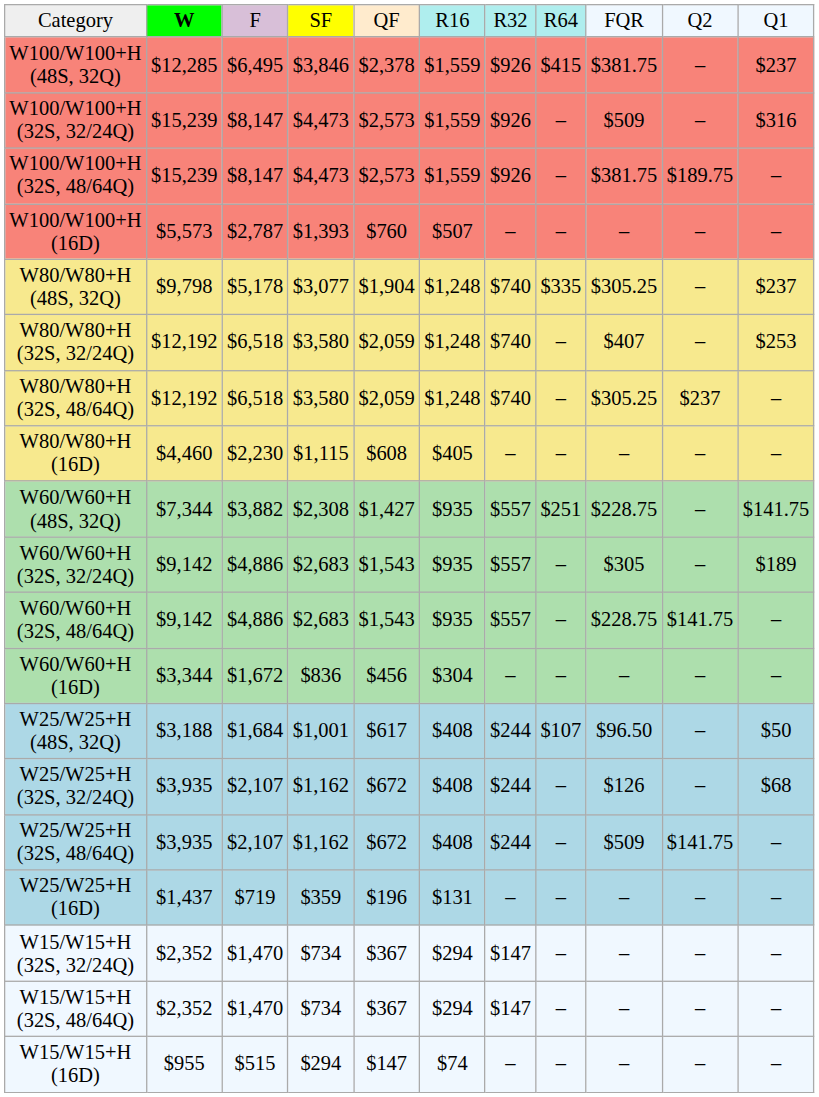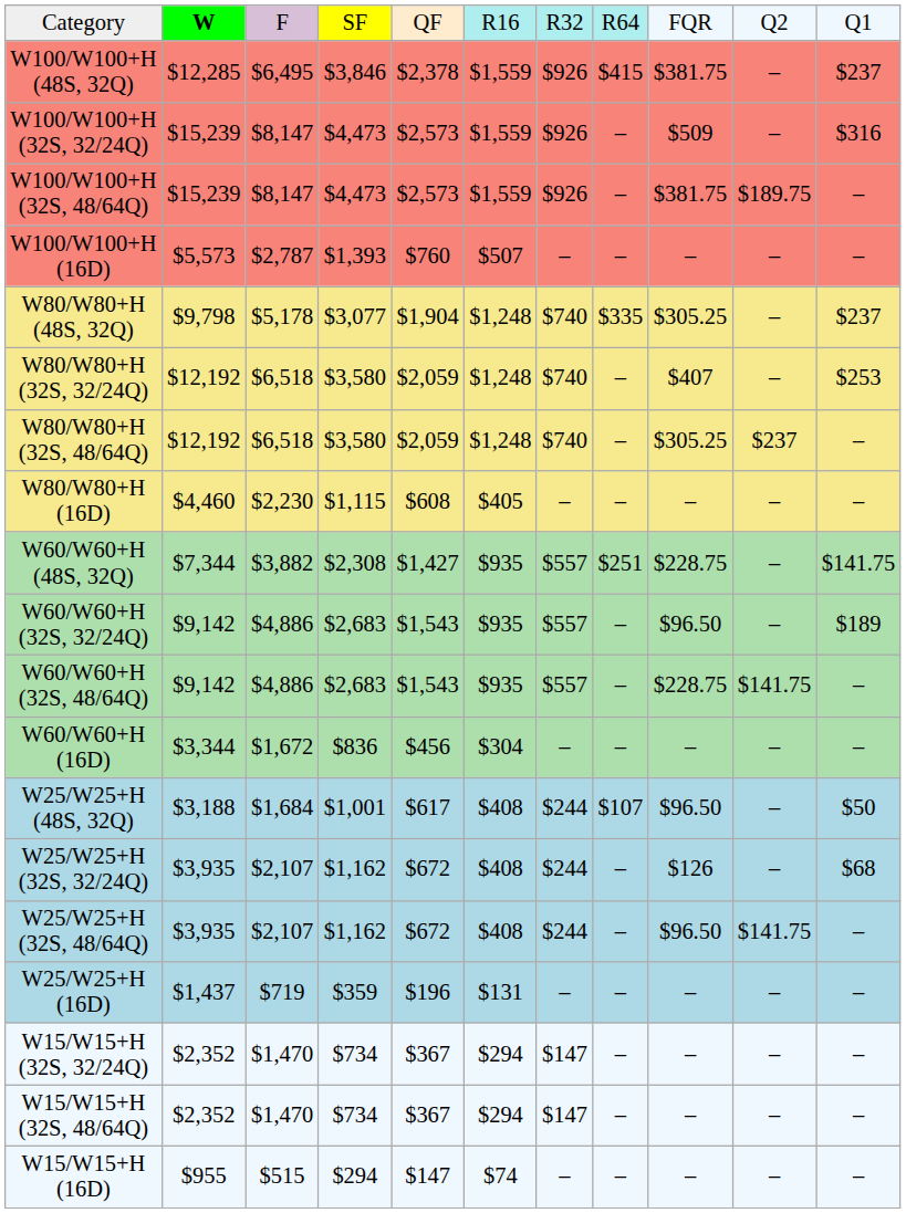 <table class="wikitable" style="font-size:100%">
 <tr align=center>
 <td style="background:#efefef;">Category</td>
 <td style="width:40px; background:lime;"><strong>W</strong></td>
 <td style="width:40px; background:thistle;">F</td>
 <td style="width:40px; background:#ff0;">SF</td>
 <td style="width:40px; background:#ffebcd;">QF</td>
 <td style="width:40px; background:#afeeee;">R16</td>
 <td style="width:40px; background:#afeeee;">R32</td>
 <td style="width:40px; background:#afeeee;">R64</td>
 <td style="width:40px; background:#f0f8ff;">FQR</td>
 <td style="width:40px; background:#f0f8ff;">Q2</td>
 <td style="width:40px; background:#f0f8ff;">Q1</td>
 </tr>
 <tr style="text-align:center; background:#f88379;">
 <td>W100/W100+H (48S, 32Q)</td>
 <td>$12,285</td>
 <td>$6,495</td>
 <td>$3,846</td>
 <td>$2,378</td>
 <td>$1,559</td>
 <td>$926</td>
 <td>$415</td>
 <td>$381.75</td>
 <td>–</td>
 <td>$237</td>
 </tr>
 <tr style="text-align:center; background:#f88379;">
 <td>W100/W100+H (32S, 32/24Q)</td>
 <td>$15,239</td>
 <td>$8,147</td>
 <td>$4,473</td>
 <td>$2,573</td>
 <td>$1,559</td>
 <td>$926</td>
 <td>–</td>
 <td>$509</td>
 <td>–</td>
 <td>$316</td>
 </tr>
 <tr style="text-align:center; background:#f88379;">
 <td>W100/W100+H (32S, 48/64Q)</td>
 <td>$15,239</td>
 <td>$8,147</td>
 <td>$4,473</td>
 <td>$2,573</td>
 <td>$1,559</td>
 <td>$926</td>
 <td>–</td>
 <td>$381.75</td>
 <td>$189.75</td>
 <td>–</td>
 </tr>
 <tr style="text-align:center; background:#f88379;">
 <td>W100/W100+H (16D)</td>
 <td>$5,573</td>
 <td>$2,787</td>
 <td>$1,393</td>
 <td>$760</td>
 <td>$507</td>
 <td>–</td>
 <td>–</td>
 <td>–</td>
 <td>–</td>
 <td>–</td>
 </tr>
 <tr style="text-align:center; background:#f7e98e;">
 <td>W80/W80+H (48S, 32Q)</td>
 <td>$9,798</td>
 <td>$5,178</td>
 <td>$3,077</td>
 <td>$1,904</td>
 <td>$1,248</td>
 <td>$740</td>
 <td>$335</td>
 <td>$305.25</td>
 <td>–</td>
 <td>$237</td>
 </tr>
 <tr style="text-align:center; background:#f7e98e;">
 <td>W80/W80+H (32S, 32/24Q)</td>
 <td>$12,192</td>
 <td>$6,518</td>
 <td>$3,580</td>
 <td>$2,059</td>
 <td>$1,248</td>
 <td>$740</td>
 <td>–</td>
 <td>$407</td>
 <td>–</td>
 <td>$253</td>
 </tr>
 <tr style="text-align:center; background:#f7e98e;">
 <td>W80/W80+H (32S, 48/64Q)</td>
 <td>$12,192</td>
 <td>$6,518</td>
 <td>$3,580</td>
 <td>$2,059</td>
 <td>$1,248</td>
 <td>$740</td>
 <td>–</td>
 <td>$305.25</td>
 <td>$237</td>
 <td>–</td>
 </tr>
 <tr style="text-align:center; background:#f7e98e;">
 <td>W80/W80+H (16D)</td>
 <td>$4,460</td>
 <td>$2,230</td>
 <td>$1,115</td>
 <td>$608</td>
 <td>$405</td>
 <td>–</td>
 <td>–</td>
 <td>–</td>
 <td>–</td>
 <td>–</td>
 </tr>
 <tr style="text-align:center; background:#addfad;">
 <td>W60/W60+H (48S, 32Q)</td>
 <td>$7,344</td>
 <td>$3,882</td>
 <td>$2,308</td>
 <td>$1,427</td>
 <td>$935</td>
 <td>$557</td>
 <td>$251</td>
 <td>$228.75</td>
 <td>–</td>
 <td>$141.75</td>
 </tr>
 <tr style="text-align:center; background:#addfad;">
 <td>W60/W60+H (32S, 32/24Q)</td>
 <td>$9,142</td>
 <td>$4,886</td>
 <td>$2,683</td>
 <td>$1,543</td>
 <td>$935</td>
 <td>$557</td>
 <td>–</td>
-<td>$305</td>
+<td>$96.50</td>
 <td>–</td>
 <td>$189</td>
 </tr>
 <tr style="text-align:center; background:#addfad;">
 <td>W60/W60+H (32S, 48/64Q)</td>
 <td>$9,142</td>
 <td>$4,886</td>
 <td>$2,683</td>
 <td>$1,543</td>
 <td>$935</td>
 <td>$557</td>
 <td>–</td>
 <td>$228.75</td>
 <td>$141.75</td>
 <td>–</td>
 </tr>
 <tr style="text-align:center; background:#addfad;">
 <td>W60/W60+H (16D)</td>
 <td>$3,344</td>
 <td>$1,672</td>
 <td>$836</td>
 <td>$456</td>
 <td>$304</td>
 <td>–</td>
 <td>–</td>
 <td>–</td>
 <td>–</td>
 <td>–</td>
 </tr>
 <tr style="text-align:center; background:lightblue;">
 <td>W25/W25+H (48S, 32Q)</td>
 <td>$3,188</td>
 <td>$1,684</td>
 <td>$1,001</td>
 <td>$617</td>
 <td>$408</td>
 <td>$244</td>
 <td>$107</td>
 <td>$96.50</td>
 <td>–</td>
 <td>$50</td>
 </tr>
 <tr style="text-align:center; background:lightblue;">
 <td>W25/W25+H (32S, 32/24Q)</td>
 <td>$3,935</td>
 <td>$2,107</td>
 <td>$1,162</td>
 <td>$672</td>
 <td>$408</td>
 <td>$244</td>
 <td>–</td>
 <td>$126</td>
 <td>–</td>
 <td>$68</td>
 </tr>
 <tr style="text-align:center; background:lightblue;">
 <td>W25/W25+H (32S, 48/64Q)</td>
 <td>$3,935</td>
 <td>$2,107</td>
 <td>$1,162</td>
 <td>$672</td>
 <td>$408</td>
 <td>$244</td>
 <td>–</td>
-<td>$509</td>
+<td>$96.50</td>
 <td>$141.75</td>
 <td>–</td>
 </tr>
 <tr style="text-align:center; background:lightblue;">
 <td>W25/W25+H (16D)</td>
 <td>$1,437</td>
 <td>$719</td>
 <td>$359</td>
 <td>$196</td>
 <td>$131</td>
 <td>–</td>
 <td>–</td>
 <td>–</td>
 <td>–</td>
 <td>–</td>
 </tr>
 <tr style="text-align:center; background:#f0f8ff;">
 <td>W15/W15+H (32S, 32/24Q)</td>
 <td>$2,352</td>
 <td>$1,470</td>
 <td>$734</td>
 <td>$367</td>
 <td>$294</td>
 <td>$147</td>
 <td>–</td>
 <td>–</td>
 <td>–</td>
 <td>–</td>
 </tr>
 <tr style="text-align:center; background:#f0f8ff;">
 <td>W15/W15+H (32S, 48/64Q)</td>
 <td>$2,352</td>
 <td>$1,470</td>
 <td>$734</td>
 <td>$367</td>
 <td>$294</td>
 <td>$147</td>
 <td>–</td>
 <td>–</td>
 <td>–</td>
 <td>–</td>
 </tr>
 <tr style="text-align:center; background:#f0f8ff;">
 <td>W15/W15+H (16D)</td>
 <td>$955</td>
 <td>$515</td>
 <td>$294</td>
 <td>$147</td>
 <td>$74</td>
 <td>–</td>
 <td>–</td>
 <td>–</td>
 <td>–</td>
 <td>–</td>
 </tr>
 </table>
